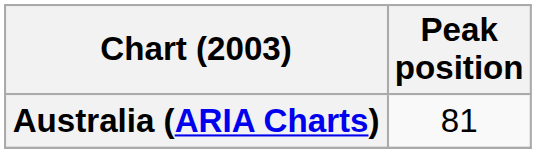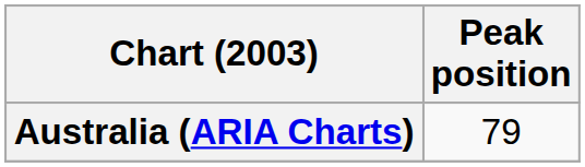 <table class="wikitable plainrowheaders sortable" style="text-align:center">
 <tr>
 <th>Chart (2003)</th>
 <th>Peak<br>position</th>
 </tr>
 <tr>
 <th scope="row">Australia (<a href='#'>ARIA Charts</a>)</th>
-<td align="center">81</td>
+<td align="center">79</td>
 </tr>
 <tr>
 </tr>
 <tr>
 </tr>
 <tr>
 </tr>
 <tr>
 </tr>
 <tr>
 </tr>
 <tr>
 </tr>
 </table>
